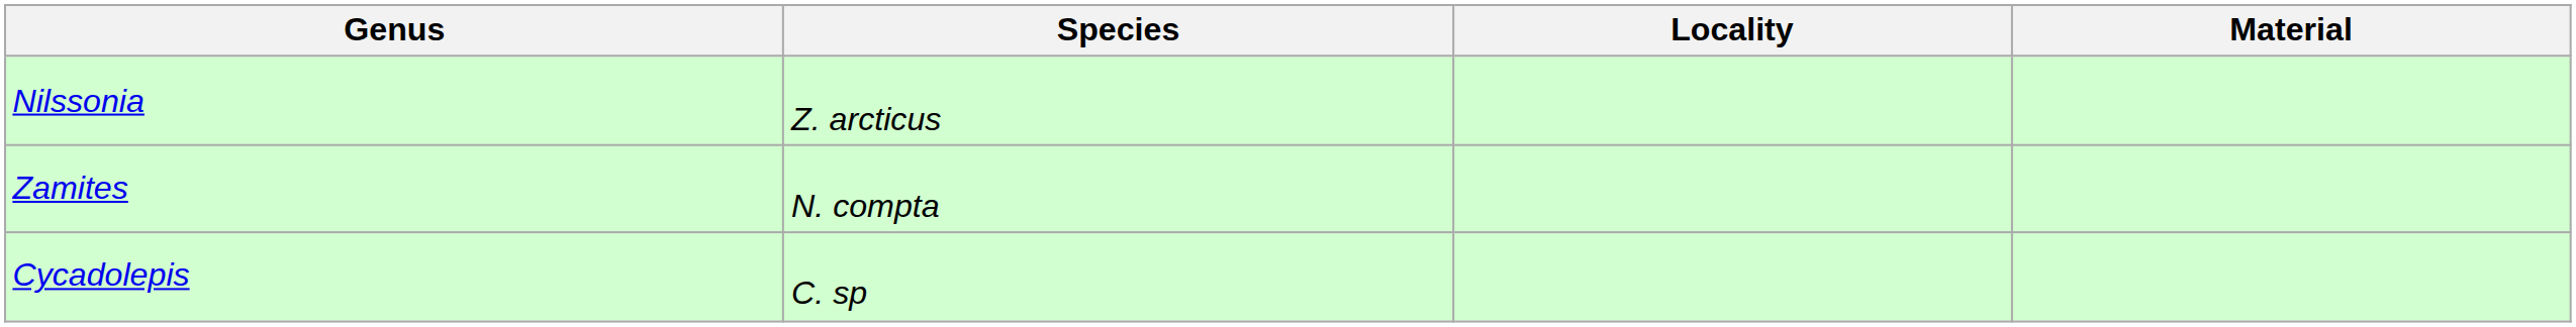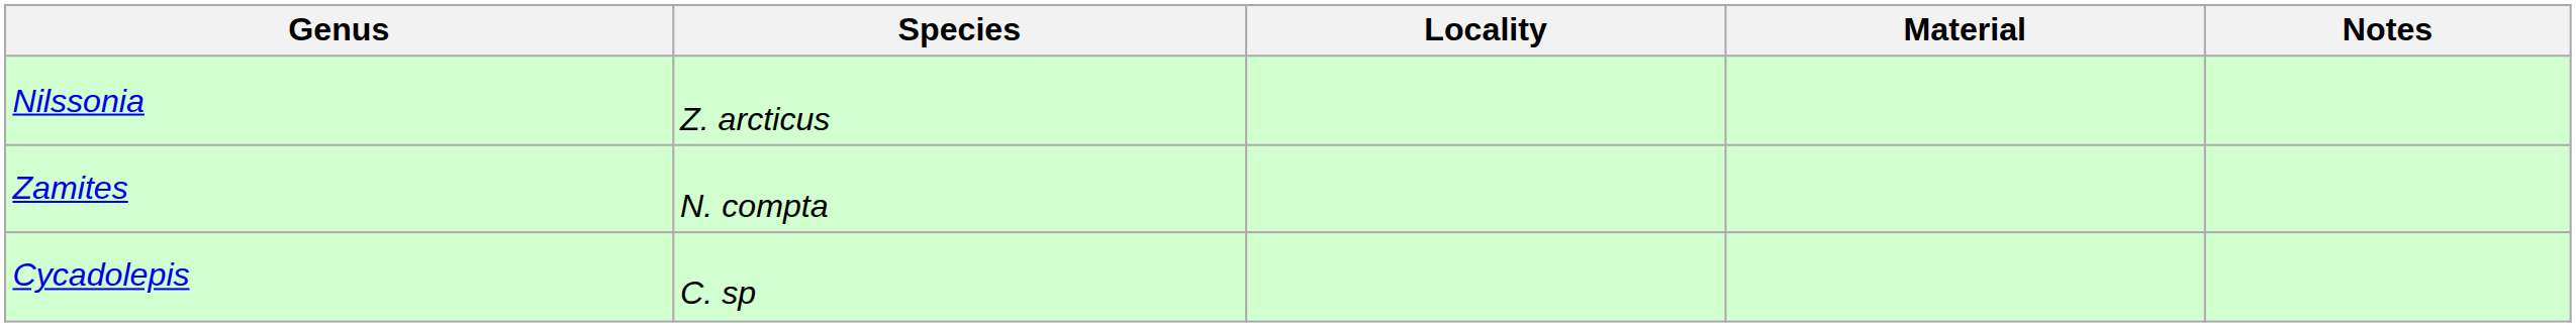 <table class="wikitable" align="center" width="100%">
 <tr>
 <th>Genus</th>
 <th>Species</th>
 <th>Locality</th>
 <th>Material</th>
+<th>Notes</th>
 </tr>
 <tr>
 <td style="background:#D1FFCF;"><em><a href='#'>Nilssonia</a></em></td>
 <td style="background:#D1FFCF;"><br><em>Z. arcticus</em></td>
+<td style="background:#D1FFCF;"></td>
 <td style="background:#D1FFCF;"></td>
 <td style="background:#D1FFCF;"></td>
 </tr>
 <tr>
 <td style="background:#D1FFCF;"><em><a href='#'>Zamites</a></em></td>
 <td style="background:#D1FFCF;"><br><em>N. compta</em></td>
 <td style="background:#D1FFCF;"></td>
 <td style="background:#D1FFCF;"></td>
+<td style="background:#D1FFCF;"></td>
 </tr>
 <tr>
 <td style="background:#D1FFCF;"><em><a href='#'>Cycadolepis</a></em></td>
 <td style="background:#D1FFCF;"><br><em>C. sp</em></td>
 <td style="background:#D1FFCF;"></td>
 <td style="background:#D1FFCF;"></td>
+<td style="background:#D1FFCF;"></td>
 </tr>
 </table>
